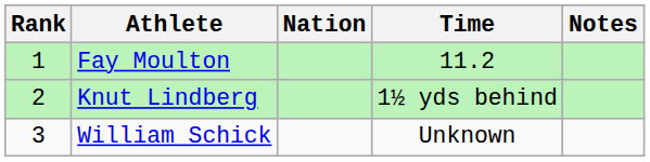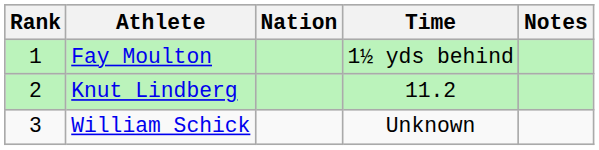 <table class="wikitable sortable" style="text-align:center">
 <tr>
 <th>Rank</th>
 <th>Athlete</th>
 <th>Nation</th>
 <th>Time</th>
 <th>Notes</th>
 </tr>
 <tr bgcolor=bbf3bb>
 <td>1</td>
 <td align=left><a href='#'>Fay Moulton</a></td>
 <td align=left></td>
-<td>11.2</td>
+<td>1½ yds behind</td>
 <td></td>
 </tr>
 <tr bgcolor=bbf3bb>
 <td>2</td>
 <td align=left><a href='#'>Knut Lindberg</a></td>
 <td align=left></td>
-<td>1½ yds behind</td>
+<td>11.2</td>
 <td></td>
 </tr>
 <tr>
 <td>3</td>
 <td align=left><a href='#'>William Schick</a></td>
 <td align=left></td>
 <td>Unknown</td>
 <td></td>
 </tr>
 </table>
